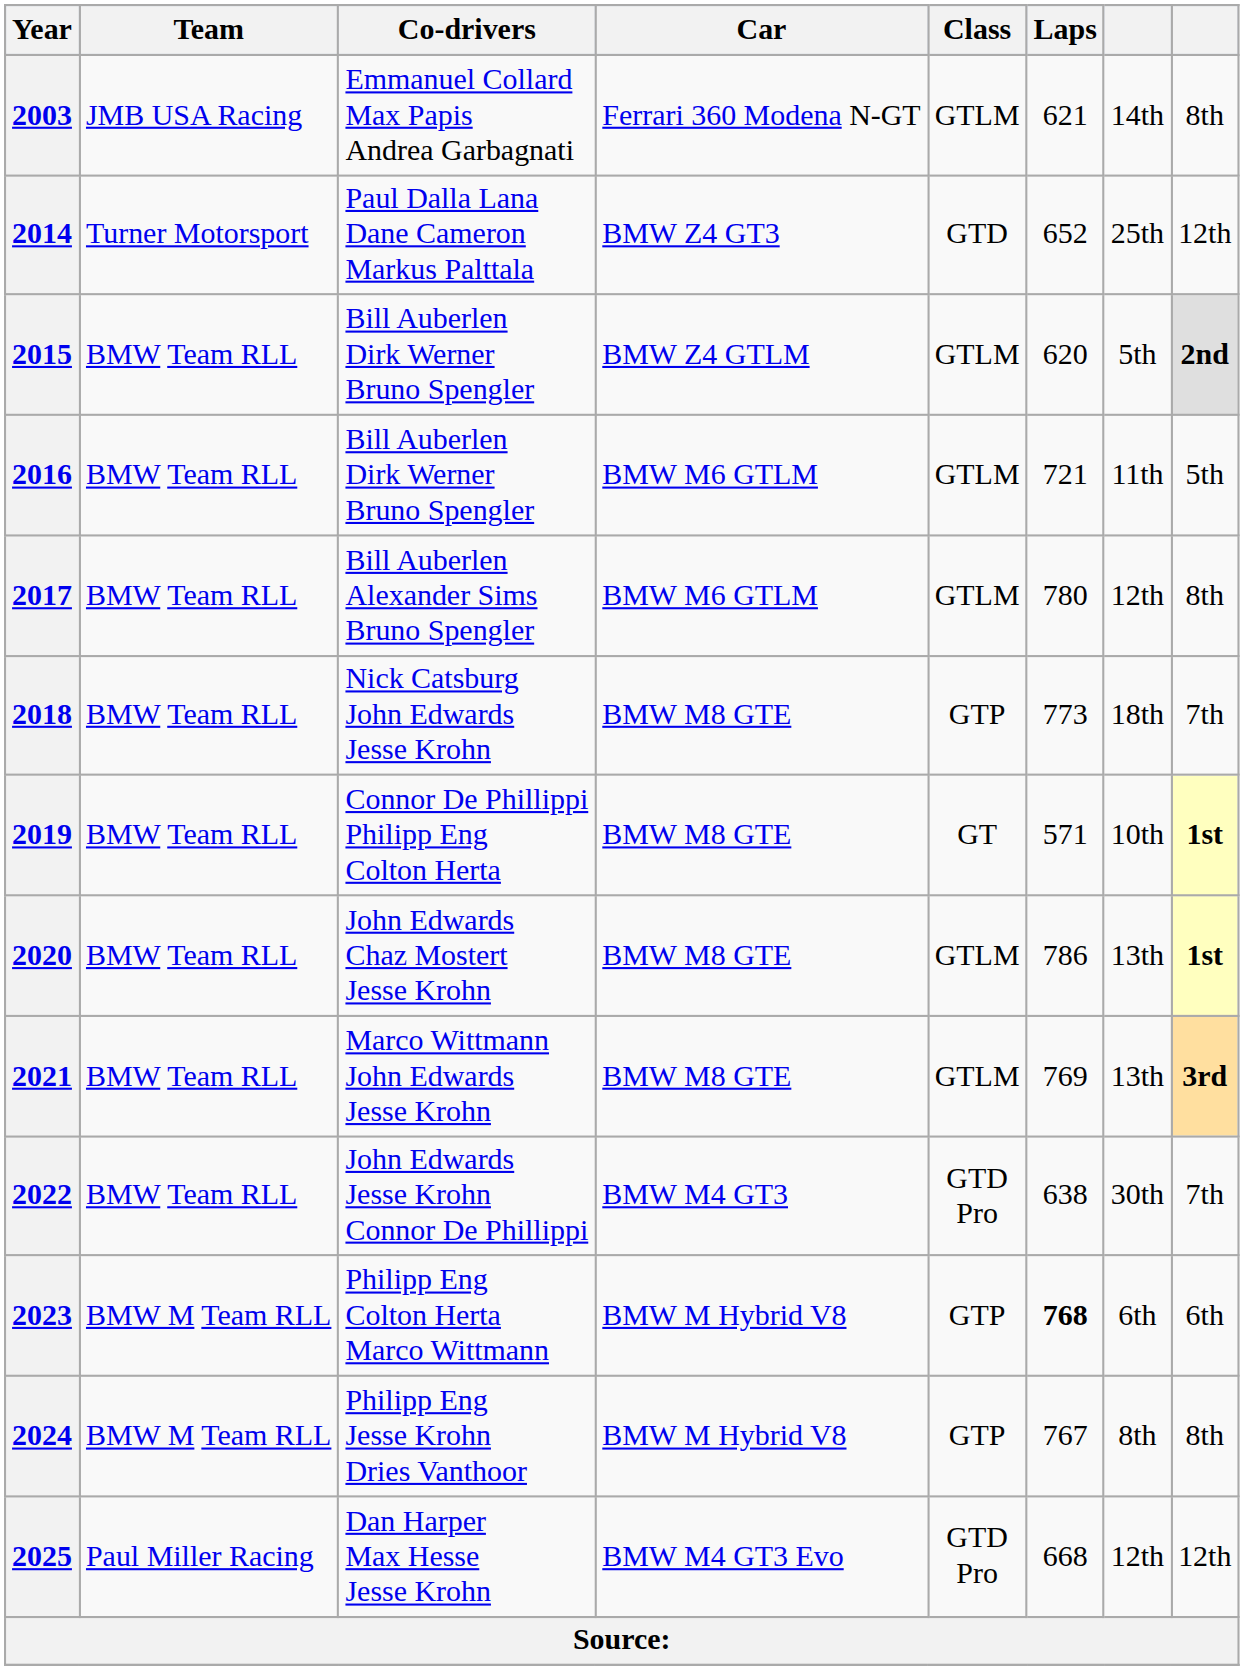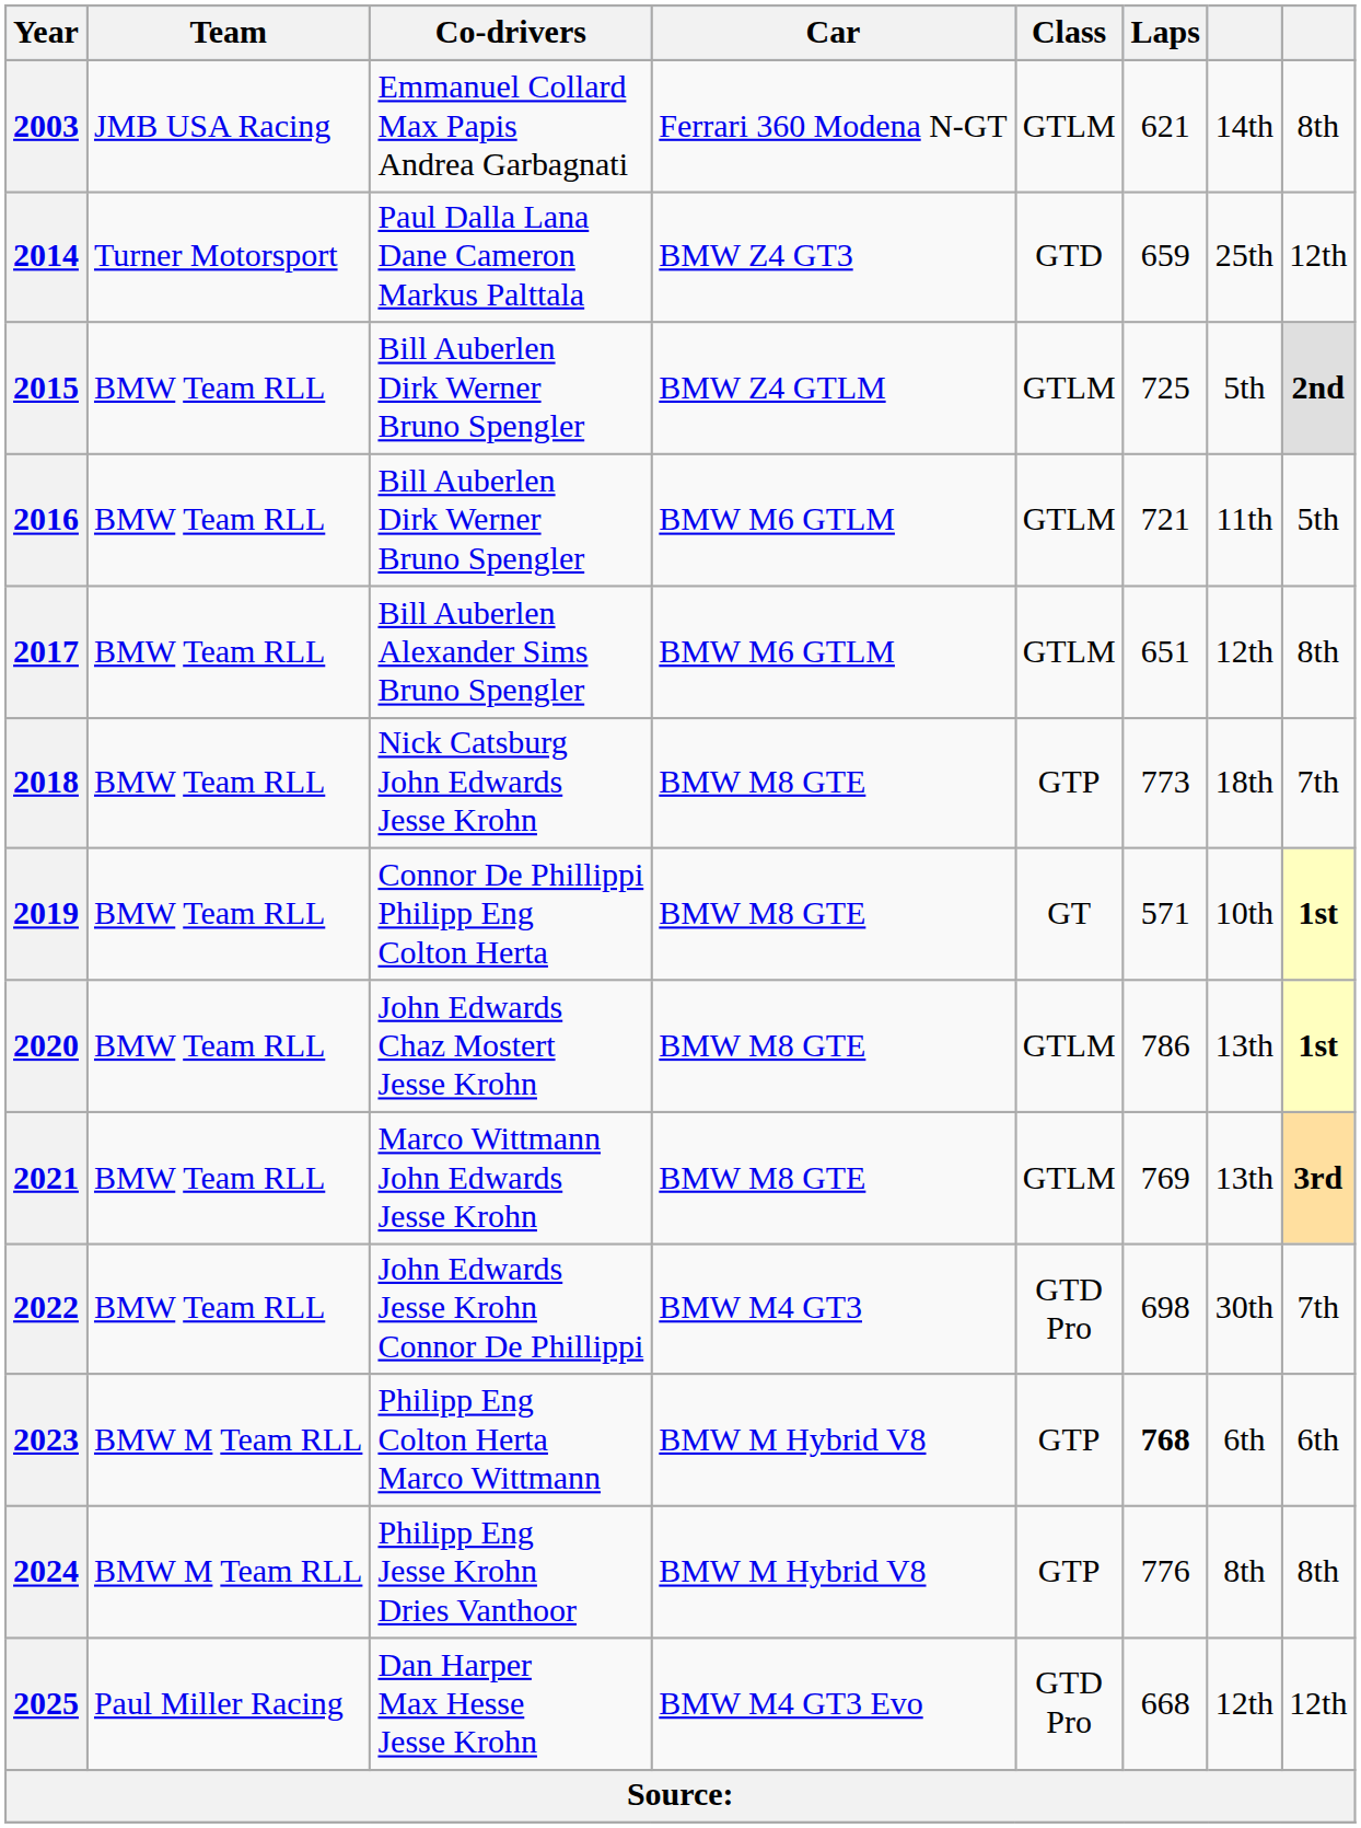 <table class="wikitable" style="text-align:center; font-size:90%;">
 <tr style="background:#ABBBDD;">
 <th>Year</th>
 <th>Team</th>
 <th>Co-drivers</th>
 <th>Car</th>
 <th>Class</th>
 <th>Laps</th>
 <th></th>
 <th></th>
 </tr>
 <tr>
 <th><a href='#'>2003</a></th>
 <td align="left"> <a href='#'>JMB USA Racing</a></td>
 <td align="left"> <a href='#'>Emmanuel Collard</a><br> <a href='#'>Max Papis</a><br> Andrea Garbagnati</td>
 <td align="left"><a href='#'>Ferrari 360 Modena</a> N-GT</td>
 <td>GTLM</td>
 <td>621</td>
 <td>14th</td>
 <td>8th</td>
 </tr>
 <tr>
 <th><a href='#'>2014</a></th>
 <td align="left"> <a href='#'>Turner Motorsport</a></td>
 <td align="left"> <a href='#'>Paul Dalla Lana</a><br> <a href='#'>Dane Cameron</a><br> <a href='#'>Markus Palttala</a></td>
 <td align="left"><a href='#'>BMW Z4 GT3</a></td>
 <td>GTD</td>
-<td>652</td>
+<td>659</td>
 <td>25th</td>
 <td>12th</td>
 </tr>
 <tr>
 <th><a href='#'>2015</a></th>
 <td align="left"> <a href='#'>BMW</a> <a href='#'>Team RLL</a></td>
 <td align="left"> <a href='#'>Bill Auberlen</a><br> <a href='#'>Dirk Werner</a><br> <a href='#'>Bruno Spengler</a></td>
 <td align="left"><a href='#'>BMW Z4 GTLM</a></td>
 <td>GTLM</td>
-<td>620</td>
+<td>725</td>
 <td>5th</td>
 <td style="background:#DFDFDF;"><strong>2nd</strong></td>
 </tr>
 <tr>
 <th><a href='#'>2016</a></th>
 <td align="left"> <a href='#'>BMW</a> <a href='#'>Team RLL</a></td>
 <td align="left"> <a href='#'>Bill Auberlen</a><br> <a href='#'>Dirk Werner</a><br> <a href='#'>Bruno Spengler</a></td>
 <td align="left"><a href='#'>BMW M6 GTLM</a></td>
 <td>GTLM</td>
 <td>721</td>
 <td>11th</td>
 <td>5th</td>
 </tr>
 <tr>
 <th><a href='#'>2017</a></th>
 <td align="left"> <a href='#'>BMW</a> <a href='#'>Team RLL</a></td>
 <td align="left"> <a href='#'>Bill Auberlen</a><br> <a href='#'>Alexander Sims</a><br> <a href='#'>Bruno Spengler</a></td>
 <td align="left"><a href='#'>BMW M6 GTLM</a></td>
 <td>GTLM</td>
-<td>780</td>
+<td>651</td>
 <td>12th</td>
 <td>8th</td>
 </tr>
 <tr>
 <th><a href='#'>2018</a></th>
 <td align="left"> <a href='#'>BMW</a> <a href='#'>Team RLL</a></td>
 <td align="left"> <a href='#'>Nick Catsburg</a><br>  <a href='#'>John Edwards</a> <br>  <a href='#'>Jesse Krohn</a></td>
 <td align="left"><a href='#'>BMW M8 GTE</a></td>
 <td>GTP</td>
 <td>773</td>
 <td>18th</td>
 <td>7th</td>
 </tr>
 <tr>
 <th><a href='#'>2019</a></th>
 <td align="left"> <a href='#'>BMW</a> <a href='#'>Team RLL</a></td>
 <td align="left"> <a href='#'>Connor De Phillippi</a><br> <a href='#'>Philipp Eng</a><br> <a href='#'>Colton Herta</a></td>
 <td align="left"><a href='#'>BMW M8 GTE</a></td>
 <td>GT</td>
 <td>571</td>
 <td>10th</td>
 <td style="background:#FFFFBF;"><strong>1st</strong></td>
 </tr>
 <tr>
 <th><a href='#'>2020</a></th>
 <td align="left"> <a href='#'>BMW</a> <a href='#'>Team RLL</a></td>
 <td align="left"> <a href='#'>John Edwards</a><br> <a href='#'>Chaz Mostert</a><br> <a href='#'>Jesse Krohn</a></td>
 <td align="left"><a href='#'>BMW M8 GTE</a></td>
 <td>GTLM</td>
 <td>786</td>
 <td>13th</td>
 <td style="background:#FFFFBF;"><strong>1st</strong></td>
 </tr>
 <tr>
 <th><a href='#'>2021</a></th>
 <td align="left"> <a href='#'>BMW</a> <a href='#'>Team RLL</a></td>
 <td align="left"> <a href='#'>Marco Wittmann</a><br>  <a href='#'>John Edwards</a> <br>  <a href='#'>Jesse Krohn</a></td>
 <td align="left"><a href='#'>BMW M8 GTE</a></td>
 <td>GTLM</td>
 <td>769</td>
 <td>13th</td>
 <td style="background:#ffdf9f;"><strong>3rd</strong></td>
 </tr>
 <tr>
 <th><a href='#'>2022</a></th>
 <td align="left"> <a href='#'>BMW</a> <a href='#'>Team RLL</a></td>
 <td align="left"> <a href='#'>John Edwards</a><br> <a href='#'>Jesse Krohn</a><br> <a href='#'>Connor De Phillippi</a></td>
 <td align="left"><a href='#'>BMW M4 GT3</a></td>
 <td>GTD<br>Pro</td>
-<td>638</td>
+<td>698</td>
 <td>30th</td>
 <td>7th</td>
 </tr>
 <tr>
 <th><a href='#'>2023</a></th>
 <td align="left"> <a href='#'>BMW M</a> <a href='#'>Team RLL</a></td>
 <td align="left"> <a href='#'>Philipp Eng</a><br> <a href='#'>Colton Herta</a><br> <a href='#'>Marco Wittmann</a></td>
 <td align="left"><a href='#'>BMW M Hybrid V8</a></td>
 <td>GTP</td>
 <td><strong>768</strong></td>
 <td>6th</td>
 <td>6th</td>
 </tr>
 <tr>
 <th><a href='#'>2024</a></th>
 <td align="left"> <a href='#'>BMW M</a> <a href='#'>Team RLL</a></td>
 <td align="left"> <a href='#'>Philipp Eng</a><br> <a href='#'>Jesse Krohn</a><br> <a href='#'>Dries Vanthoor</a></td>
 <td align="left"><a href='#'>BMW M Hybrid V8</a></td>
 <td>GTP</td>
-<td>767</td>
+<td>776</td>
 <td>8th</td>
 <td>8th</td>
 </tr>
 <tr>
 <th><a href='#'>2025</a></th>
 <td align="left"> <a href='#'>Paul Miller Racing</a></td>
 <td align="left"> <a href='#'>Dan Harper</a><br> <a href='#'>Max Hesse</a><br> <a href='#'>Jesse Krohn</a></td>
 <td align="left"><a href='#'>BMW M4 GT3 Evo</a></td>
 <td>GTD<br>Pro</td>
 <td>668</td>
 <td>12th</td>
 <td>12th</td>
 </tr>
 <tr>
 <th colspan="8">Source:</th>
 </tr>
 <tr>
 </tr>
 </table>
